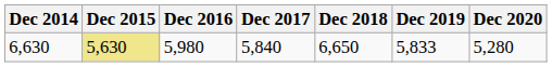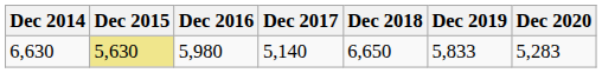 <table class="wikitable">
 <tr>
 <th>Dec 2014</th>
 <th>Dec 2015</th>
 <th>Dec 2016</th>
 <th>Dec 2017</th>
 <th>Dec 2018</th>
 <th>Dec 2019</th>
 <th>Dec 2020</th>
 </tr>
 <tr>
 <td>6,630</td>
 <td style="background: khaki;">5,630</td>
 <td>5,980</td>
-<td>5,840</td>
+<td>5,140</td>
 <td>6,650</td>
 <td>5,833</td>
-<td>5,280</td>
+<td>5,283</td>
 </tr>
 </table>
